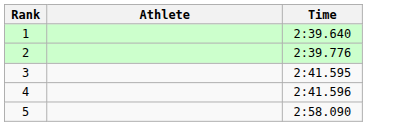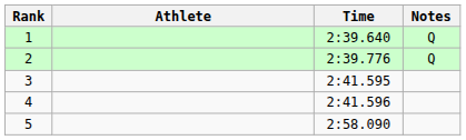 <table class=wikitable style="text-align:center">
 <tr>
 <th width=40>Rank</th>
 <th width=250>Athlete</th>
 <th width=80>Time</th>
+<th width=50>Notes</th>
 </tr>
 <tr bgcolor="ccffcc">
 <td>1</td>
 <td align=left></td>
 <td>2:39.640</td>
+<td>Q</td>
 </tr>
 <tr bgcolor="ccffcc">
 <td>2</td>
 <td align=left></td>
 <td>2:39.776</td>
+<td>Q</td>
 </tr>
 <tr>
 <td>3</td>
 <td align=left></td>
 <td>2:41.595</td>
+<td></td>
 </tr>
 <tr>
 <td>4</td>
 <td align=left></td>
 <td>2:41.596</td>
+<td></td>
 </tr>
 <tr>
 <td>5</td>
 <td align=left></td>
 <td>2:58.090</td>
+<td></td>
 </tr>
 </table>
